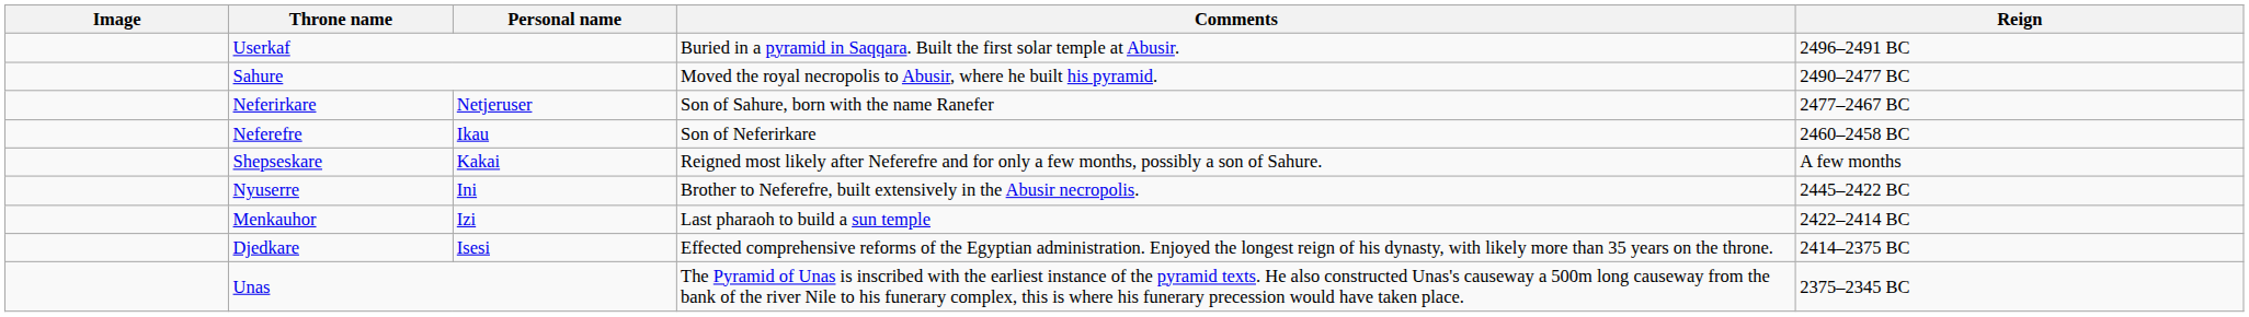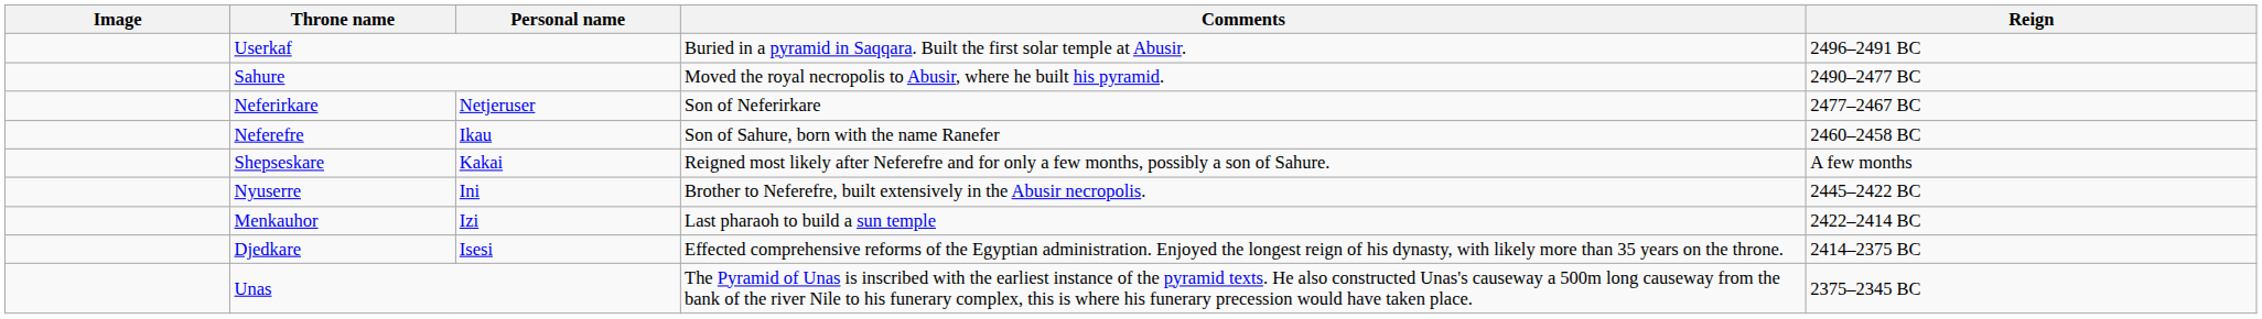 <table class="wikitable" width="100%">
 <tr>
 <th width="10%">Image</th>
 <th width="10%">Throne name</th>
 <th width="1-%">Personal name</th>
 <th width="50%">Comments</th>
 <th width="20%">Reign</th>
 </tr>
 <tr>
 <td></td>
 <td colspan="2"><a href='#'>Userkaf</a></td>
 <td>Buried in a <a href='#'>pyramid in Saqqara</a>. Built the first solar temple at <a href='#'>Abusir</a>.</td>
 <td>2496–2491 BC</td>
 </tr>
 <tr>
 <td></td>
 <td colspan="2"><a href='#'>Sahure</a></td>
 <td>Moved the royal necropolis to <a href='#'>Abusir</a>, where he built <a href='#'>his pyramid</a>.</td>
 <td>2490–2477 BC</td>
 </tr>
 <tr>
 <td></td>
 <td><a href='#'>Neferirkare</a></td>
 <td><a href='#'>Netjeruser</a></td>
-<td>Son of Sahure, born with the name Ranefer</td>
+<td>Son of Neferirkare</td>
 <td>2477–2467 BC</td>
 </tr>
 <tr>
 <td></td>
 <td><a href='#'>Neferefre</a></td>
 <td><a href='#'>Ikau</a></td>
-<td>Son of Neferirkare</td>
+<td>Son of Sahure, born with the name Ranefer</td>
 <td>2460–2458 BC</td>
 </tr>
 <tr>
 <td></td>
 <td><a href='#'>Shepseskare</a></td>
 <td><a href='#'>Kakai</a></td>
 <td>Reigned most likely after Neferefre and for only a few months, possibly a son of Sahure.</td>
 <td>A few months</td>
 </tr>
 <tr>
 <td></td>
 <td><a href='#'>Nyuserre</a></td>
 <td><a href='#'>Ini</a></td>
 <td>Brother to Neferefre, built extensively in the <a href='#'>Abusir necropolis</a>.</td>
 <td>2445–2422 BC</td>
 </tr>
 <tr>
 <td></td>
 <td><a href='#'>Menkauhor</a></td>
 <td><a href='#'>Izi</a></td>
 <td>Last pharaoh to build a <a href='#'>sun temple</a></td>
 <td>2422–2414 BC</td>
 </tr>
 <tr>
 <td></td>
 <td><a href='#'>Djedkare</a></td>
 <td><a href='#'>Isesi</a></td>
 <td>Effected comprehensive reforms of the Egyptian administration. Enjoyed the longest reign of his dynasty, with likely more than 35 years on the throne.</td>
 <td>2414–2375 BC</td>
 </tr>
 <tr>
 <td></td>
 <td colspan="2"><a href='#'>Unas</a></td>
 <td>The <a href='#'>Pyramid of Unas</a> is inscribed with the earliest instance of the <a href='#'>pyramid texts</a>. He also constructed Unas's causeway a 500m long causeway from the bank of the river Nile to his funerary complex, this is where his funerary precession would have taken place.</td>
 <td>2375–2345 BC</td>
 </tr>
 </table>
